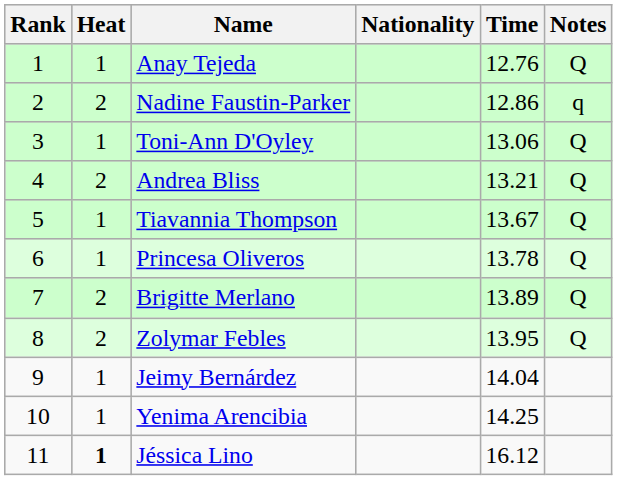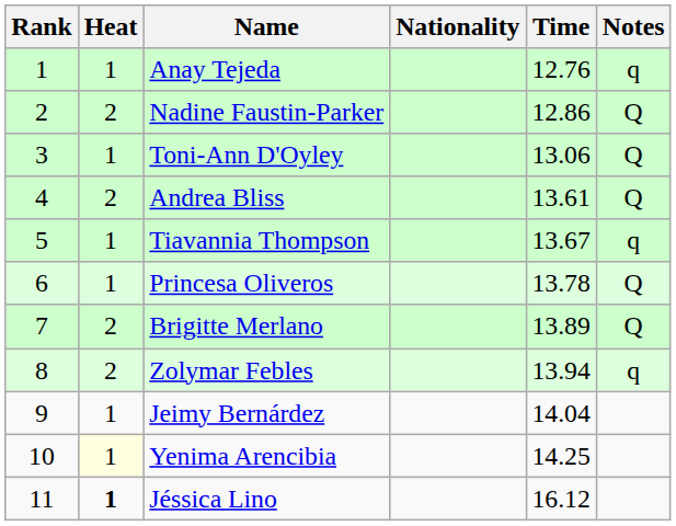 <table class="wikitable sortable" style="text-align:center; font-size:95%">
 <tr>
 <th>Rank</th>
 <th>Heat</th>
 <th>Name</th>
 <th>Nationality</th>
 <th>Time</th>
 <th>Notes</th>
 </tr>
 <tr bgcolor=ccffcc>
 <td>1</td>
 <td>1</td>
 <td align=left><a href='#'>Anay Tejeda</a></td>
 <td align=left></td>
 <td>12.76</td>
-<td>Q</td>
+<td>q</td>
 </tr>
 <tr bgcolor=ccffcc>
 <td>2</td>
 <td>2</td>
 <td align=left><a href='#'>Nadine Faustin-Parker</a></td>
 <td align=left></td>
 <td>12.86</td>
-<td>q</td>
+<td>Q</td>
 </tr>
 <tr bgcolor=ccffcc>
 <td>3</td>
 <td>1</td>
 <td align=left><a href='#'>Toni-Ann D'Oyley</a></td>
 <td align=left></td>
 <td>13.06</td>
 <td>Q</td>
 </tr>
 <tr bgcolor=ccffcc>
 <td>4</td>
 <td>2</td>
 <td align=left><a href='#'>Andrea Bliss</a></td>
 <td align=left></td>
-<td>13.21</td>
+<td>13.61</td>
 <td>Q</td>
 </tr>
 <tr bgcolor=ccffcc>
 <td>5</td>
 <td>1</td>
 <td align=left><a href='#'>Tiavannia Thompson</a></td>
 <td align=left></td>
 <td>13.67</td>
-<td>Q</td>
+<td>q</td>
 </tr>
 <tr bgcolor=ddffdd>
 <td>6</td>
 <td>1</td>
 <td align=left><a href='#'>Princesa Oliveros</a></td>
 <td align=left></td>
 <td>13.78</td>
 <td>Q</td>
 </tr>
 <tr bgcolor=ccffcc>
 <td>7</td>
 <td>2</td>
 <td align=left><a href='#'>Brigitte Merlano</a></td>
 <td align=left></td>
 <td>13.89</td>
 <td>Q</td>
 </tr>
 <tr bgcolor=ddffdd>
 <td>8</td>
 <td>2</td>
 <td align=left><a href='#'>Zolymar Febles</a></td>
 <td align=left></td>
-<td>13.95</td>
-<td>Q</td>
+<td>13.94</td>
+<td>q</td>
 </tr>
 <tr>
 <td>9</td>
 <td>1</td>
 <td align=left><a href='#'>Jeimy Bernárdez</a></td>
 <td align=left></td>
 <td>14.04</td>
 <td></td>
 </tr>
 <tr>
 <td>10</td>
-<td>1</td>
+<td style="background: lightyellow;">1</td>
 <td align=left><a href='#'>Yenima Arencibia</a></td>
 <td align=left></td>
 <td>14.25</td>
 <td></td>
 </tr>
 <tr>
 <td>11</td>
 <td><strong>1</strong></td>
 <td align=left><a href='#'>Jéssica Lino</a></td>
 <td align=left></td>
 <td>16.12</td>
 <td></td>
 </tr>
 </table>
